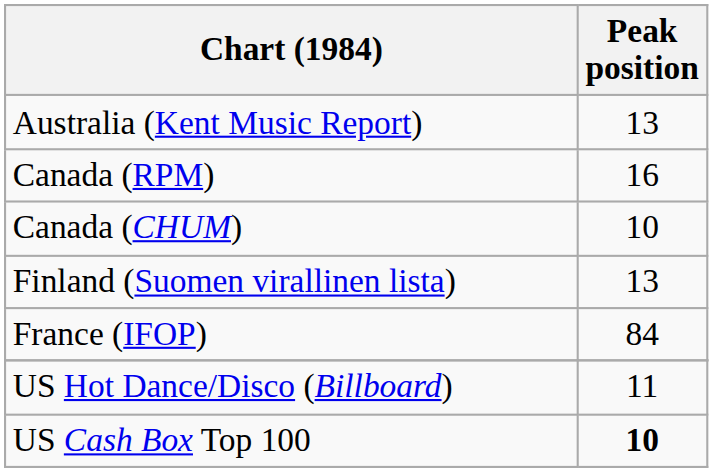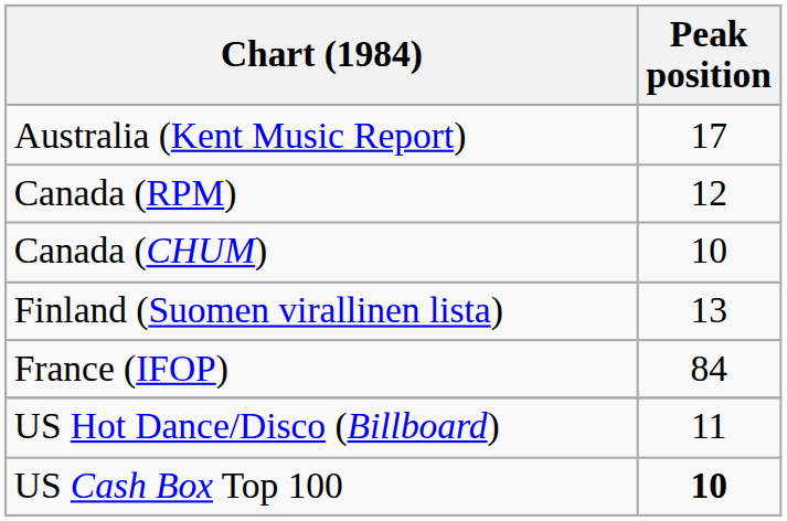 <table class="wikitable sortable">
 <tr>
 <th style="width: 200pt;">Chart (1984)</th>
 <th style="width: 40pt;">Peak<br>position</th>
 </tr>
 <tr>
 <td>Australia (<a href='#'>Kent Music Report</a>)</td>
-<td align="center">13</td>
+<td align="center">17</td>
 </tr>
 <tr>
 <td>Canada (<a href='#'>RPM</a>)</td>
-<td align="center">16</td>
+<td align="center">12</td>
 </tr>
 <tr>
 <td>Canada (<a href='#'><em>CHUM</em></a>)</td>
 <td align="center">10</td>
 </tr>
 <tr>
 <td>Finland (<a href='#'>Suomen virallinen lista</a>)</td>
 <td align="center">13</td>
 </tr>
 <tr>
 <td>France (<a href='#'>IFOP</a>)</td>
 <td align="center">84</td>
 </tr>
 <tr>
 </tr>
 <tr>
 </tr>
 <tr>
 </tr>
 <tr>
 </tr>
 <tr>
 <td>US <a href='#'>Hot Dance/Disco</a> (<em><a href='#'>Billboard</a></em>)</td>
 <td align="center">11</td>
 </tr>
 <tr>
 <td>US <a href='#'><em>Cash Box</em></a> Top 100</td>
 <td align="center"><strong>10</strong></td>
 </tr>
 </table>
